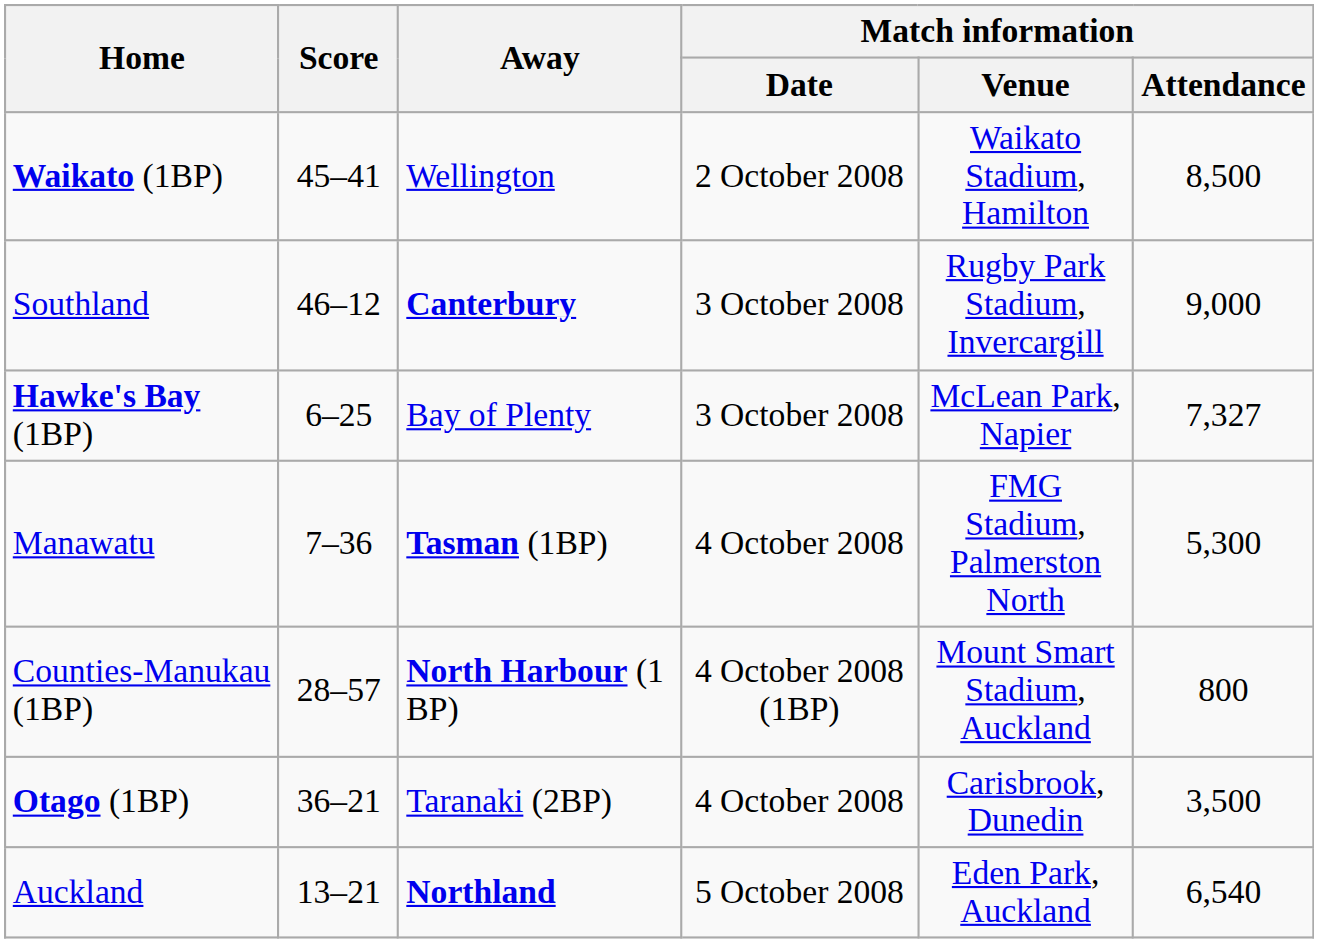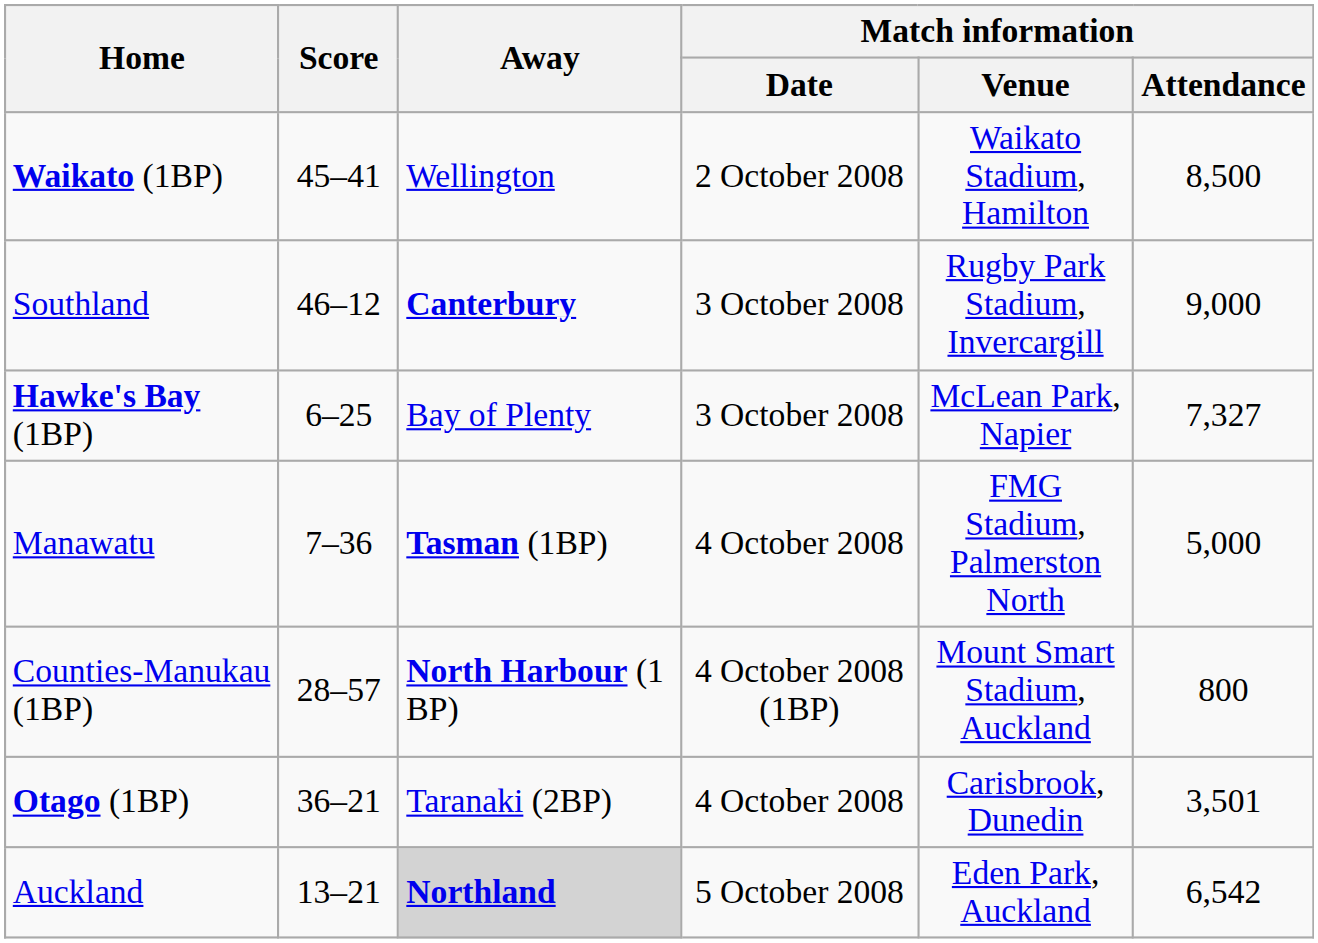 <table class="wikitable" style="text-align:center" width=100%>
 <tr>
 <th rowspan=2 width=25%>Home</th>
 <th rowspan=2 width=10%>Score</th>
 <th rowspan=2 width=25%>Away</th>
 <th colspan=6>Match information</th>
 </tr>
 <tr>
 <th width=22%>Date</th>
 <th width=22%>Venue</th>
 <th width=22%>Attendance</th>
 </tr>
 <tr>
 <td style="text-align:left"><strong><a href='#'>Waikato</a></strong> (1BP)</td>
 <td>45–41</td>
 <td style="text-align:left"><a href='#'>Wellington</a></td>
 <td>2 October 2008</td>
 <td><a href='#'>Waikato Stadium</a>, <a href='#'>Hamilton</a></td>
 <td>8,500</td>
 </tr>
 <tr>
 <td style="text-align:left"><a href='#'>Southland</a></td>
 <td>46–12</td>
 <td style="text-align:left"><strong><a href='#'>Canterbury</a></strong></td>
 <td>3 October 2008</td>
 <td><a href='#'>Rugby Park Stadium</a>, <a href='#'>Invercargill</a></td>
 <td>9,000</td>
 </tr>
 <tr>
 <td style="text-align:left"><strong><a href='#'>Hawke's Bay</a></strong> (1BP)</td>
 <td>6–25</td>
 <td style="text-align:left"><a href='#'>Bay of Plenty</a></td>
 <td>3 October 2008</td>
 <td><a href='#'>McLean Park</a>, <a href='#'>Napier</a></td>
 <td>7,327</td>
 </tr>
 <tr>
 <td style="text-align:left"><a href='#'>Manawatu</a></td>
 <td>7–36</td>
 <td style="text-align:left"><strong><a href='#'>Tasman</a></strong> (1BP)</td>
 <td>4 October 2008</td>
 <td><a href='#'>FMG Stadium</a>, <a href='#'>Palmerston North</a></td>
-<td>5,300</td>
+<td>5,000</td>
 </tr>
 <tr>
 <td style="text-align:left"><a href='#'>Counties-Manukau</a> (1BP)</td>
 <td>28–57</td>
 <td style="text-align:left"><strong><a href='#'>North Harbour</a></strong> (1 BP)</td>
 <td>4 October 2008 (1BP)</td>
 <td><a href='#'>Mount Smart Stadium</a>, <a href='#'>Auckland</a></td>
 <td>800</td>
 </tr>
 <tr>
 <td style="text-align:left"><strong><a href='#'>Otago</a></strong> (1BP)</td>
 <td>36–21</td>
 <td style="text-align:left"><a href='#'>Taranaki</a> (2BP)</td>
 <td>4 October 2008</td>
 <td><a href='#'>Carisbrook</a>, <a href='#'>Dunedin</a></td>
-<td>3,500</td>
+<td>3,501</td>
 </tr>
 <tr>
 <td style="text-align:left"><a href='#'>Auckland</a></td>
 <td>13–21</td>
-<td style="text-align:left"><strong><a href='#'>Northland</a></strong></td>
+<td style="background: lightgrey; text-align:left"><strong><a href='#'>Northland</a></strong></td>
 <td>5 October 2008</td>
 <td><a href='#'>Eden Park</a>, <a href='#'>Auckland</a></td>
-<td>6,540</td>
+<td>6,542</td>
 </tr>
 </table>
